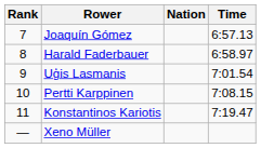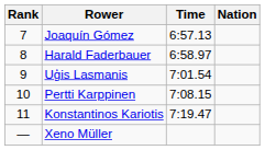 <table class="wikitable sortable" style="text-align:center">
 <tr>
 <th>Rank</th>
 <th>Rower</th>
+<th>Time</th>
 <th>Nation</th>
-<th>Time</th>
 </tr>
 <tr>
 <td>7</td>
 <td align=left><a href='#'>Joaquín Gómez</a></td>
+<td>6:57.13</td>
 <td align=left></td>
-<td>6:57.13</td>
 </tr>
 <tr>
 <td>8</td>
 <td align=left><a href='#'>Harald Faderbauer</a></td>
+<td>6:58.97</td>
 <td align=left></td>
-<td>6:58.97</td>
 </tr>
 <tr>
 <td>9</td>
 <td align=left><a href='#'>Uģis Lasmanis</a></td>
+<td>7:01.54</td>
 <td align=left></td>
-<td>7:01.54</td>
 </tr>
 <tr>
 <td>10</td>
 <td align=left><a href='#'>Pertti Karppinen</a></td>
+<td>7:08.15</td>
 <td align=left></td>
-<td>7:08.15</td>
 </tr>
 <tr>
 <td>11</td>
 <td align=left><a href='#'>Konstantinos Kariotis</a></td>
+<td>7:19.47</td>
 <td align=left></td>
-<td>7:19.47</td>
 </tr>
 <tr>
 <td data-sort-value=12>—</td>
 <td align=left><a href='#'>Xeno Müller</a></td>
+<td data-sort-value=9:99.99></td>
 <td align=left></td>
-<td data-sort-value=9:99.99></td>
 </tr>
 </table>
